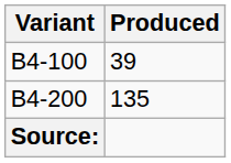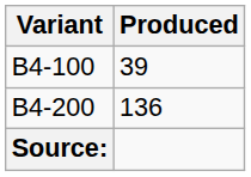 <table class="wikitable sortable">
 <tr>
 <th>Variant</th>
 <th>Produced</th>
 </tr>
 <tr>
 <td>B4-100</td>
 <td>39</td>
 </tr>
 <tr>
 <td>B4-200</td>
-<td>135</td>
+<td>136</td>
 </tr>
 <tr>
 <th colspan=>Source:</th>
 </tr>
 </table>
